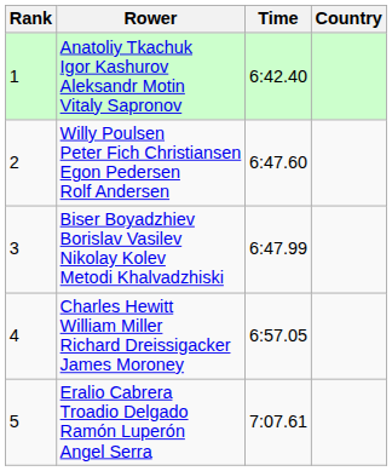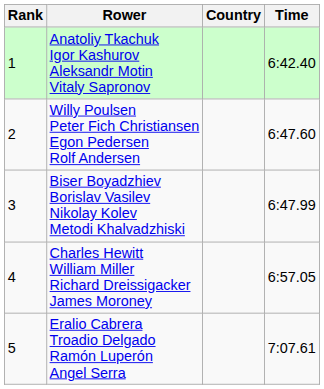 <table class="wikitable sortable" style="text-align:middle">
 <tr>
 <th>Rank</th>
 <th>Rower</th>
+<th>Country</th>
 <th>Time</th>
-<th>Country</th>
 </tr>
 <tr bgcolor=ccffcc>
 <td>1</td>
 <td><a href='#'>Anatoliy Tkachuk</a><br><a href='#'>Igor Kashurov</a><br><a href='#'>Aleksandr Motin</a><br><a href='#'>Vitaly Sapronov</a></td>
+<td></td>
 <td>6:42.40</td>
-<td></td>
 </tr>
 <tr>
 <td>2</td>
 <td><a href='#'>Willy Poulsen</a><br><a href='#'>Peter Fich Christiansen</a><br><a href='#'>Egon Pedersen</a><br><a href='#'>Rolf Andersen</a></td>
+<td></td>
 <td>6:47.60</td>
-<td></td>
 </tr>
 <tr>
 <td>3</td>
 <td><a href='#'>Biser Boyadzhiev</a><br><a href='#'>Borislav Vasilev</a><br><a href='#'>Nikolay Kolev</a><br><a href='#'>Metodi Khalvadzhiski</a></td>
+<td></td>
 <td>6:47.99</td>
-<td></td>
 </tr>
 <tr>
 <td>4</td>
 <td><a href='#'>Charles Hewitt</a><br><a href='#'>William Miller</a><br><a href='#'>Richard Dreissigacker</a><br><a href='#'>James Moroney</a></td>
+<td></td>
 <td>6:57.05</td>
-<td></td>
 </tr>
 <tr>
 <td>5</td>
 <td><a href='#'>Eralio Cabrera</a><br><a href='#'>Troadio Delgado</a><br><a href='#'>Ramón Luperón</a><br><a href='#'>Angel Serra</a></td>
+<td></td>
 <td>7:07.61</td>
-<td></td>
 </tr>
 </table>
